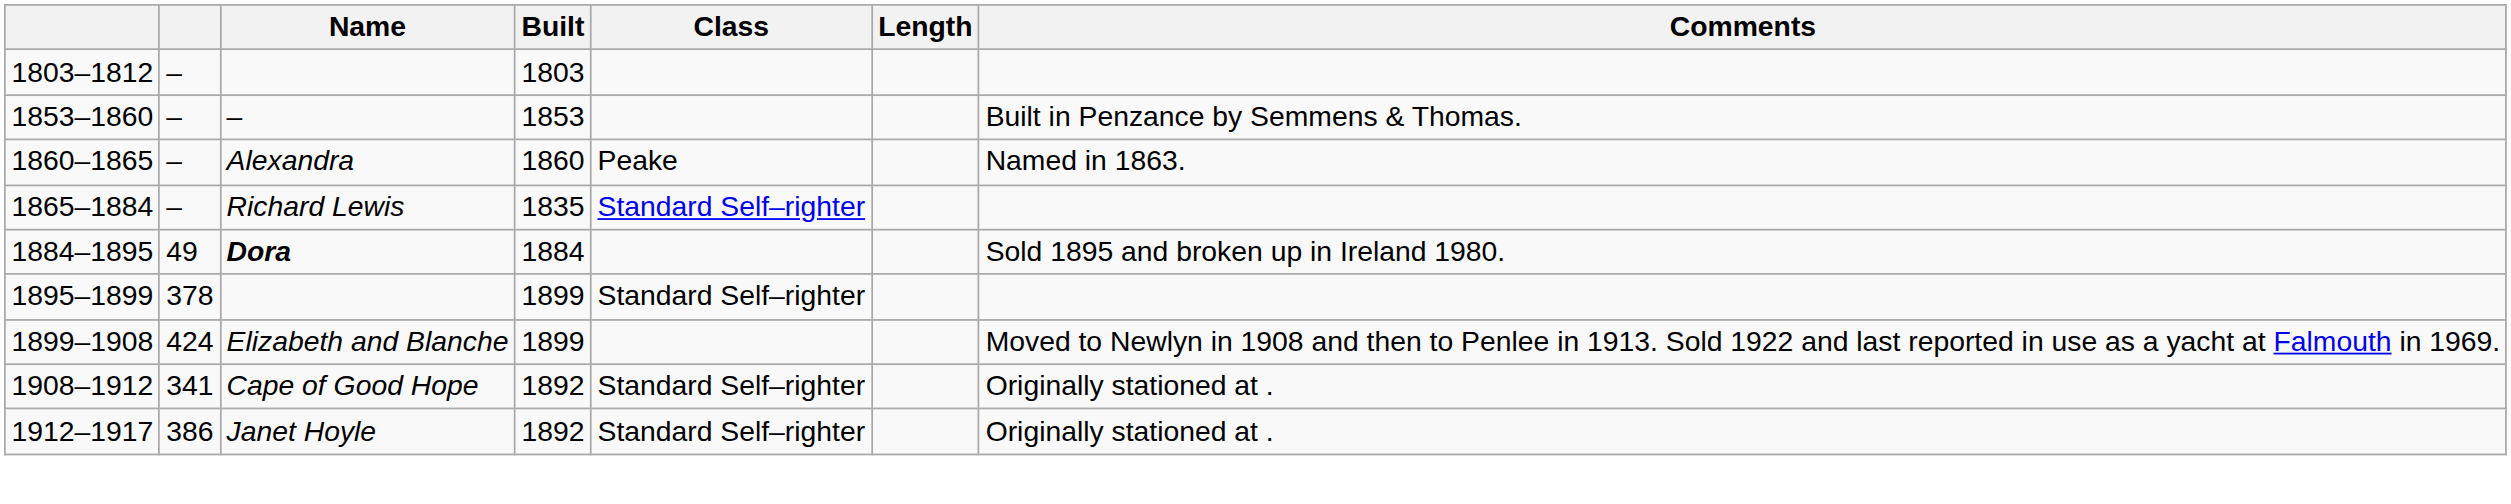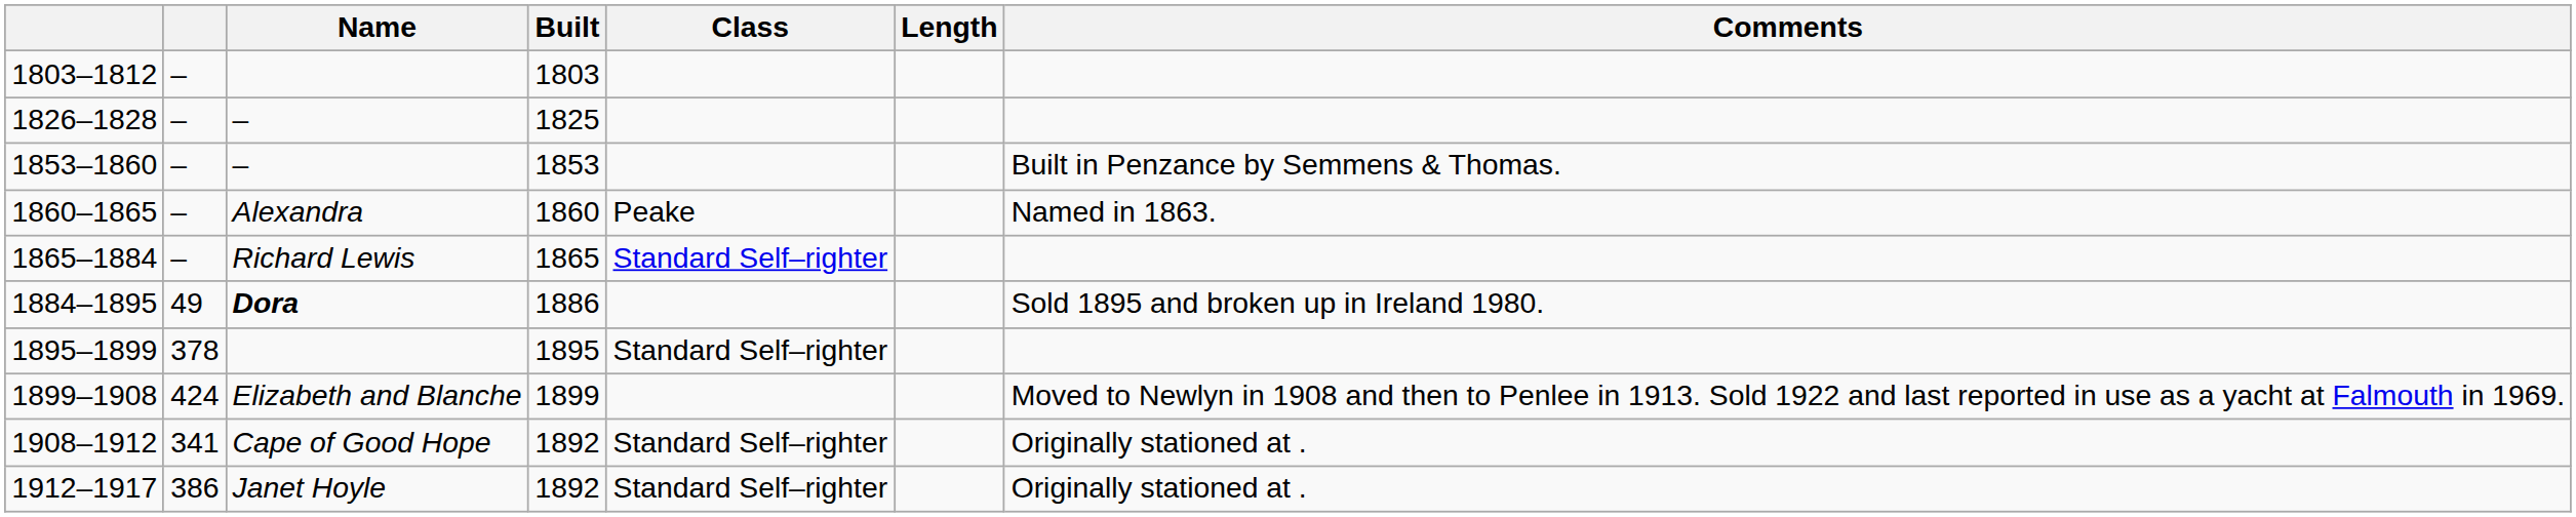 <table class="wikitable sortable">
 <tr>
 <th></th>
 <th></th>
 <th>Name</th>
 <th>Built</th>
 <th>Class</th>
 <th>Length</th>
 <th class=unsortable>Comments</th>
 </tr>
 <tr>
 <td>1803–1812</td>
 <td>–</td>
 <td></td>
 <td>1803</td>
+<td></td>
+<td></td>
+<td></td>
+</tr>
+<tr>
+<td>1826–1828</td>
+<td>–</td>
+<td>–</td>
+<td>1825</td>
 <td></td>
 <td></td>
 <td></td>
 </tr>
 <tr>
 <td>1853–1860</td>
 <td>–</td>
 <td>–</td>
 <td>1853</td>
 <td></td>
 <td></td>
 <td>Built in Penzance by Semmens & Thomas.</td>
 </tr>
 <tr>
 <td>1860–1865</td>
 <td>–</td>
 <td><em>Alexandra</em></td>
 <td>1860</td>
 <td>Peake</td>
 <td></td>
 <td>Named in 1863.</td>
 </tr>
 <tr>
 <td>1865–1884</td>
 <td>–</td>
 <td><em>Richard Lewis</em></td>
-<td>1835</td>
+<td>1865</td>
 <td><a href='#'>Standard Self–righter</a></td>
 <td></td>
 <td></td>
 </tr>
 <tr>
 <td>1884–1895</td>
 <td>49</td>
 <td><strong><em>Dora</em></strong></td>
-<td>1884</td>
+<td>1886</td>
 <td></td>
 <td></td>
 <td>Sold 1895 and broken up in Ireland 1980.</td>
 </tr>
 <tr>
 <td>1895–1899</td>
 <td>378</td>
 <td><em></em></td>
-<td>1899</td>
+<td>1895</td>
 <td>Standard Self–righter</td>
 <td></td>
 <td></td>
 </tr>
 <tr>
 <td>1899–1908</td>
 <td>424</td>
 <td><em>Elizabeth and Blanche</em></td>
 <td>1899</td>
 <td></td>
 <td></td>
 <td>Moved to Newlyn in 1908 and then to Penlee in 1913. Sold 1922 and last reported in use as a yacht at <a href='#'>Falmouth</a> in 1969.</td>
 </tr>
 <tr>
 <td>1908–1912</td>
 <td>341</td>
 <td><em>Cape of Good Hope</em></td>
 <td>1892</td>
 <td>Standard Self–righter</td>
 <td></td>
 <td>Originally stationed at .</td>
 </tr>
 <tr>
 <td>1912–1917</td>
 <td>386</td>
 <td><em>Janet Hoyle</em></td>
 <td>1892</td>
 <td>Standard Self–righter</td>
 <td></td>
 <td>Originally stationed at .</td>
 </tr>
 </table>
